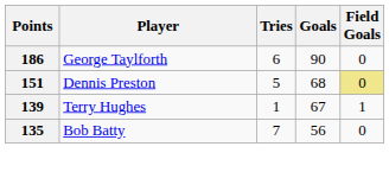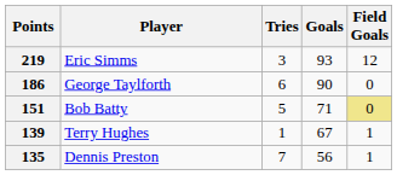 <table class="wikitable" style="text-align:left;">
 <tr>
 <th width=50>Points</th>
 <th width=200>Player</th>
 <th width=30>Tries</th>
 <th width=30>Goals</th>
 <th width=30>Field Goals</th>
+</tr>
+<tr>
+<th>219</th>
+<td> <a href='#'>Eric Simms</a></td>
+<td align=center>3</td>
+<td align=center>93</td>
+<td align=center>12</td>
 </tr>
 <tr>
 <th>186</th>
 <td> <a href='#'>George Taylforth</a></td>
 <td align=center>6</td>
 <td align=center>90</td>
 <td align=center>0</td>
 </tr>
 <tr>
 <th>151</th>
-<td> <a href='#'>Dennis Preston</a></td>
+<td> <a href='#'>Bob Batty</a></td>
 <td align=center>5</td>
-<td align=center>68</td>
+<td align=center>71</td>
 <td align=center style="background: khaki;">0</td>
 </tr>
 <tr>
 <th>139</th>
 <td> <a href='#'>Terry Hughes</a></td>
 <td align=center>1</td>
 <td align=center>67</td>
 <td align=center>1</td>
 </tr>
 <tr>
 <th>135</th>
-<td> <a href='#'>Bob Batty</a></td>
+<td> <a href='#'>Dennis Preston</a></td>
 <td align=center>7</td>
 <td align=center>56</td>
-<td align=center>0</td>
+<td align=center>1</td>
 </tr>
 </table>
